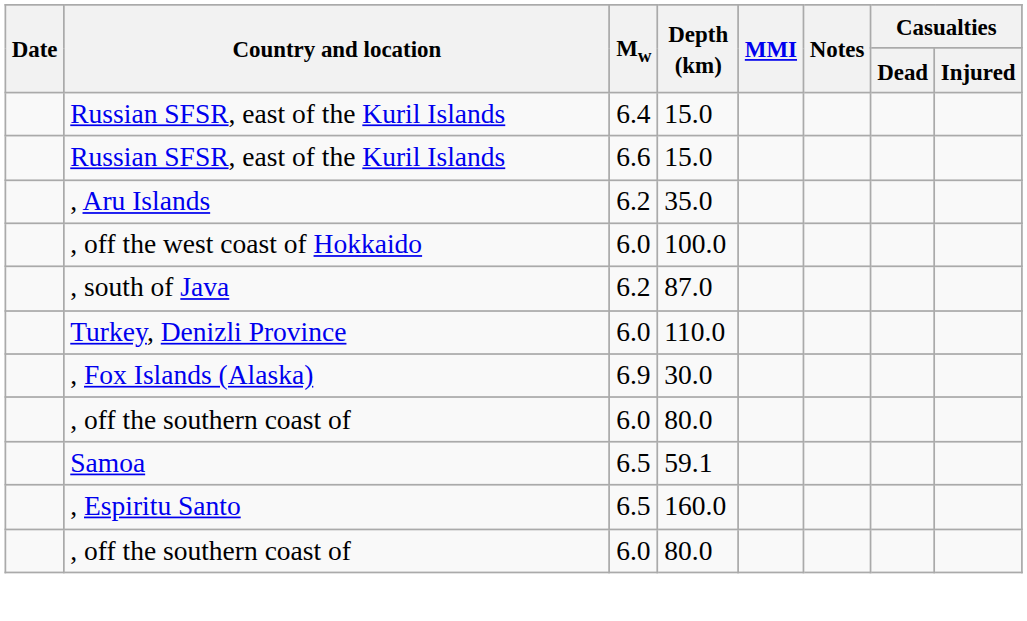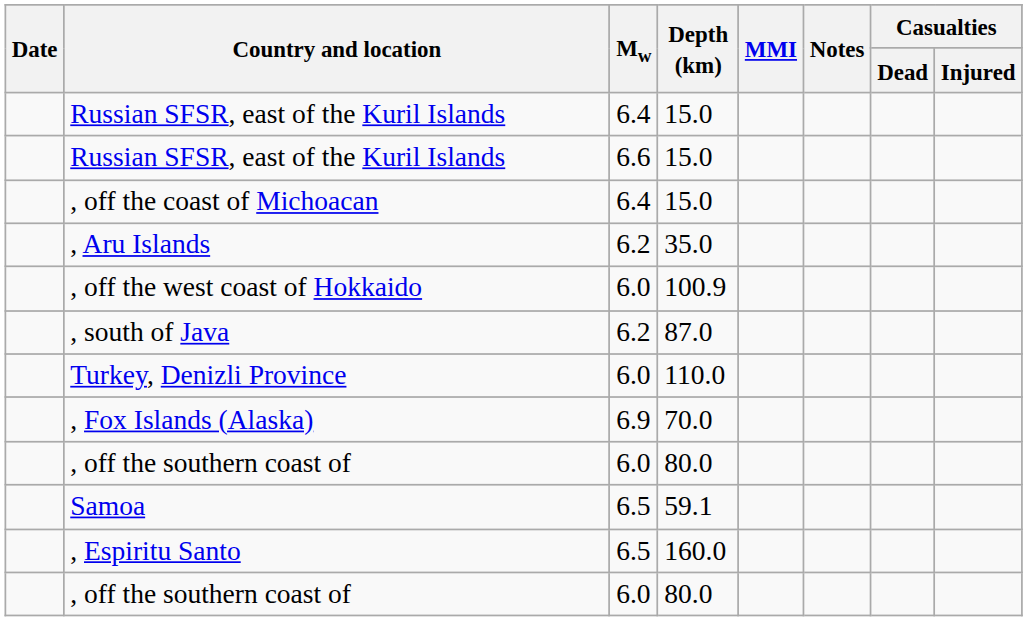 <table class="wikitable sortable sort-under" style="border:1px black; margin-left:1em;">
 <tr>
 <th rowspan="2"><small>Date</small></th>
 <th rowspan="2" style="width: 310px"><small>Country and location</small></th>
 <th rowspan="2"><small>M<sub>w</sub></small></th>
 <th rowspan="2"><small>Depth (km)</small></th>
 <th rowspan="2"><small><a href='#'>MMI</a></small></th>
 <th rowspan="2" class="unsortable"><small>Notes</small></th>
 <th colspan="2"><small>Casualties</small></th>
 </tr>
 <tr>
 <th><small>Dead</small></th>
 <th><small>Injured</small></th>
 </tr>
 <tr>
 <td></td>
 <td> <a href='#'>Russian SFSR</a>, east of the <a href='#'>Kuril Islands</a></td>
 <td>6.4</td>
 <td>15.0</td>
 <td></td>
 <td></td>
 <td></td>
 <td></td>
 </tr>
 <tr>
 <td></td>
 <td> <a href='#'>Russian SFSR</a>, east of the <a href='#'>Kuril Islands</a></td>
 <td>6.6</td>
 <td>15.0</td>
 <td></td>
 <td></td>
 <td></td>
 <td></td>
 </tr>
 <tr>
 <td></td>
+<td>, off the coast of <a href='#'>Michoacan</a></td>
+<td>6.4</td>
+<td>15.0</td>
+<td></td>
+<td></td>
+<td></td>
+<td></td>
+</tr>
+<tr>
+<td></td>
 <td>, <a href='#'>Aru Islands</a></td>
 <td>6.2</td>
 <td>35.0</td>
 <td></td>
 <td></td>
 <td></td>
 <td></td>
 </tr>
 <tr>
 <td></td>
 <td>, off the west coast of <a href='#'>Hokkaido</a></td>
 <td>6.0</td>
-<td>100.0</td>
+<td>100.9</td>
 <td></td>
 <td></td>
 <td></td>
 <td></td>
 </tr>
 <tr>
 <td></td>
 <td>, south of <a href='#'>Java</a></td>
 <td>6.2</td>
 <td>87.0</td>
 <td></td>
 <td></td>
 <td></td>
 <td></td>
 </tr>
 <tr>
 <td></td>
 <td> <a href='#'>Turkey</a>, <a href='#'>Denizli Province</a></td>
 <td>6.0</td>
 <td>110.0</td>
 <td></td>
 <td></td>
 <td></td>
 <td></td>
 </tr>
 <tr>
 <td></td>
 <td>, <a href='#'>Fox Islands (Alaska)</a></td>
 <td>6.9</td>
-<td>30.0</td>
+<td>70.0</td>
 <td></td>
 <td></td>
 <td></td>
 <td></td>
 </tr>
 <tr>
 <td></td>
 <td>, off the southern coast of</td>
 <td>6.0</td>
 <td>80.0</td>
 <td></td>
 <td></td>
 <td></td>
 <td></td>
 </tr>
 <tr>
 <td></td>
 <td> <a href='#'>Samoa</a></td>
 <td>6.5</td>
 <td>59.1</td>
 <td></td>
 <td></td>
 <td></td>
 <td></td>
 </tr>
 <tr>
 <td></td>
 <td>, <a href='#'>Espiritu Santo</a></td>
 <td>6.5</td>
 <td>160.0</td>
 <td></td>
 <td></td>
 <td></td>
 <td></td>
 </tr>
 <tr>
 <td></td>
 <td>, off the southern coast of</td>
 <td>6.0</td>
 <td>80.0</td>
 <td></td>
 <td></td>
 <td></td>
 <td></td>
 </tr>
 </table>
